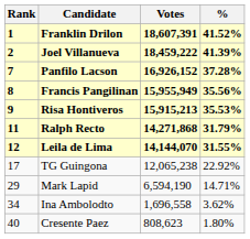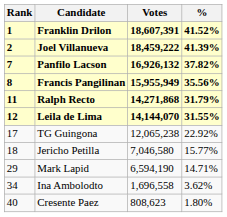 <table class="wikitable">
 <tr>
 <th>Rank</th>
 <th>Candidate</th>
 <th>Votes</th>
 <th>%</th>
 </tr>
 <tr style="background: #FFFFCC; font-weight:bold;">
 <td>1</td>
 <td>Franklin Drilon</td>
 <td>18,607,391</td>
 <td>41.52%</td>
 </tr>
 <tr style="background: #FFFFCC; font-weight:bold;">
 <td>2</td>
 <td>Joel Villanueva</td>
 <td>18,459,222</td>
 <td>41.39%</td>
 </tr>
 <tr style="background: #FFFFCC; font-weight:bold;">
 <td>7</td>
 <td>Panfilo Lacson</td>
-<td>16,926,152</td>
-<td>37.28%</td>
+<td>16,926,132</td>
+<td>37.82%</td>
 </tr>
 <tr style="background: #FFFFCC; font-weight:bold;">
 <td>8</td>
 <td>Francis Pangilinan</td>
 <td>15,955,949</td>
 <td>35.56%</td>
-</tr>
-<tr style="background: #FFFFCC; font-weight:bold;">
-<td>9</td>
-<td>Risa Hontiveros</td>
-<td>15,915,213</td>
-<td>35.53%</td>
 </tr>
 <tr style="background: #FFFFCC; font-weight:bold;">
 <td>11</td>
 <td>Ralph Recto</td>
 <td>14,271,868</td>
 <td>31.79%</td>
 </tr>
 <tr style="background: #FFFFCC; font-weight:bold;">
 <td>12</td>
 <td>Leila de Lima</td>
 <td>14,144,070</td>
 <td>31.55%</td>
 </tr>
 <tr>
 <td>17</td>
 <td>TG Guingona</td>
 <td>12,065,238</td>
 <td>22.92%</td>
 </tr>
 <tr>
+<td>18</td>
+<td>Jericho Petilla</td>
+<td>7,046,580</td>
+<td>15.77%</td>
+</tr>
+<tr>
 <td>29</td>
 <td>Mark Lapid</td>
 <td>6,594,190</td>
 <td>14.71%</td>
 </tr>
 <tr>
 <td>34</td>
 <td>Ina Ambolodto</td>
 <td>1,696,558</td>
 <td>3.62%</td>
 </tr>
 <tr>
 <td>40</td>
 <td>Cresente Paez</td>
 <td>808,623</td>
 <td>1.80%</td>
 </tr>
 </table>
